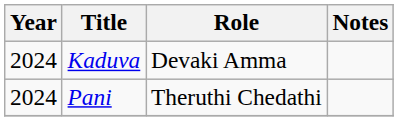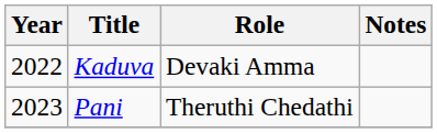 <table class="wikitable sortable">
 <tr>
 <th>Year</th>
 <th>Title</th>
 <th>Role</th>
 <th class="unsortable">Notes</th>
 </tr>
 <tr>
-<td>2024</td>
+<td>2022</td>
 <td><em><a href='#'>Kaduva</a></em></td>
 <td>Devaki Amma</td>
 <td></td>
 </tr>
 <tr>
-<td>2024</td>
+<td>2023</td>
 <td><em><a href='#'>Pani</a></em></td>
 <td>Theruthi Chedathi</td>
 <td></td>
 </tr>
 <tr>
 </tr>
 </table>
